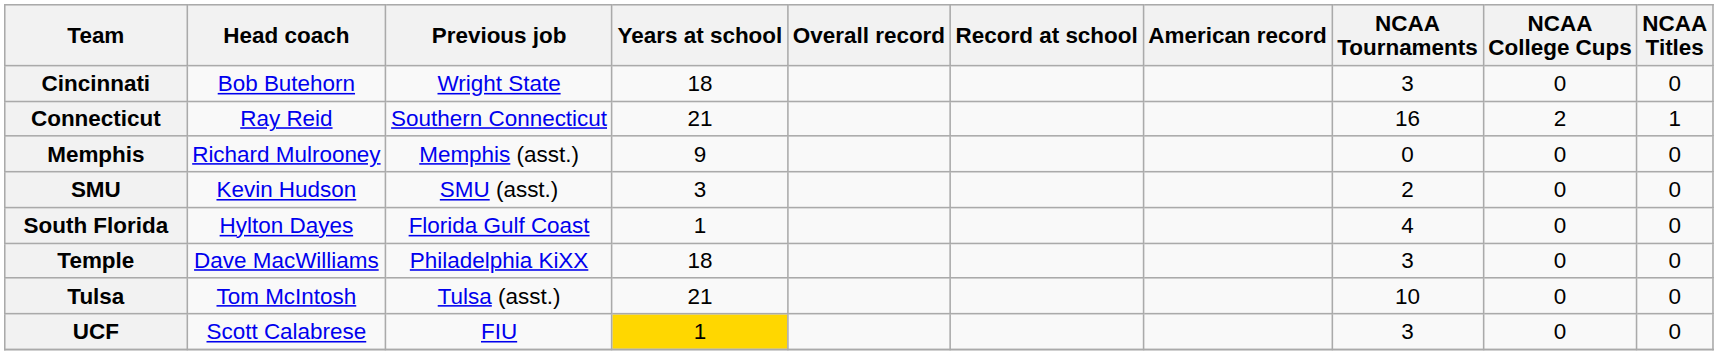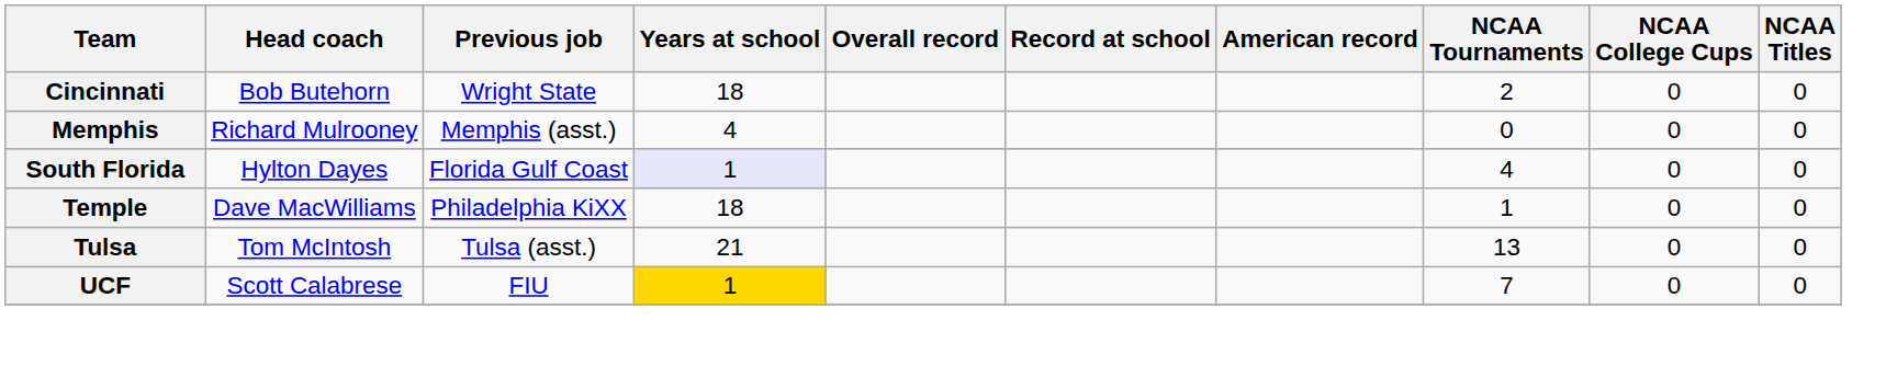 <table class="wikitable sortable" style="text-align: center;font-size:90%;">
 <tr>
 <th width="110">Team</th>
 <th>Head coach</th>
 <th>Previous job</th>
 <th>Years at school</th>
 <th>Overall record</th>
 <th>Record at school</th>
 <th>American record</th>
 <th>NCAA<br>Tournaments</th>
 <th>NCAA<br>College Cups</th>
 <th>NCAA<br>Titles</th>
 </tr>
 <tr>
 <th style=>Cincinnati</th>
 <td><a href='#'>Bob Butehorn</a></td>
 <td><a href='#'>Wright State</a></td>
 <td>18</td>
 <td></td>
 <td></td>
 <td></td>
-<td>3</td>
+<td>2</td>
 <td>0</td>
 <td>0</td>
-</tr>
-<tr>
-<th style=>Connecticut</th>
-<td><a href='#'>Ray Reid</a></td>
-<td><a href='#'>Southern Connecticut</a></td>
-<td>21</td>
-<td></td>
-<td></td>
-<td></td>
-<td>16</td>
-<td>2</td>
-<td>1</td>
 </tr>
 <tr>
 <th style=>Memphis</th>
 <td><a href='#'>Richard Mulrooney</a></td>
 <td><a href='#'>Memphis</a> (asst.)</td>
-<td>9</td>
+<td>4</td>
 <td></td>
 <td></td>
 <td></td>
 <td>0</td>
 <td>0</td>
 <td>0</td>
 </tr>
 <tr>
-<th style=>SMU</th>
-<td><a href='#'>Kevin Hudson</a></td>
-<td><a href='#'>SMU</a> (asst.)</td>
-<td>3</td>
-<td></td>
-<td></td>
-<td></td>
-<td>2</td>
-<td>0</td>
-<td>0</td>
-</tr>
-<tr>
 <th style=>South Florida</th>
 <td><a href='#'>Hylton Dayes</a></td>
 <td><a href='#'>Florida Gulf Coast</a></td>
-<td>1</td>
+<td style="background: lavender;">1</td>
 <td></td>
 <td></td>
 <td></td>
 <td>4</td>
 <td>0</td>
 <td>0</td>
 </tr>
 <tr>
 <th style=>Temple</th>
 <td><a href='#'>Dave MacWilliams</a></td>
 <td><a href='#'>Philadelphia KiXX</a></td>
 <td>18</td>
 <td></td>
 <td></td>
 <td></td>
-<td>3</td>
+<td>1</td>
 <td>0</td>
 <td>0</td>
 </tr>
 <tr>
 <th style=>Tulsa</th>
 <td><a href='#'>Tom McIntosh</a></td>
 <td><a href='#'>Tulsa</a> (asst.)</td>
 <td>21</td>
 <td></td>
 <td></td>
 <td></td>
-<td>10</td>
+<td>13</td>
 <td>0</td>
 <td>0</td>
 </tr>
 <tr>
 <th style=>UCF</th>
 <td><a href='#'>Scott Calabrese</a></td>
 <td><a href='#'>FIU</a></td>
 <td style="background: gold;">1</td>
 <td></td>
 <td></td>
 <td></td>
-<td>3</td>
+<td>7</td>
 <td>0</td>
 <td>0</td>
 </tr>
 <tr>
 </tr>
 </table>
